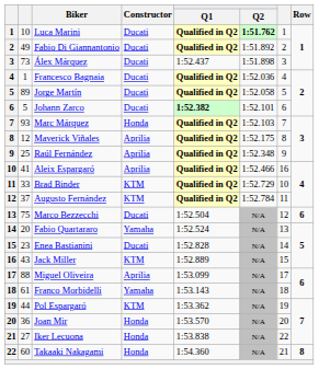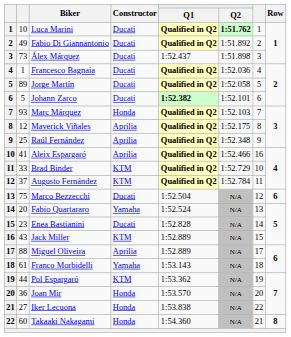 <table class="wikitable sortable" style="font-size: 85%;">
 <tr>
 <th rowspan="2"></th>
 <th rowspan="2"></th>
 <th rowspan="2">Biker</th>
 <th rowspan="2">Constructor</th>
 <th colspan="2" style="background:#eaecf0; text-align:center;"></th>
 <th rowspan="2"></th>
 <th rowspan="2">Row</th>
 </tr>
 <tr>
 <th scope="col">Q1</th>
 <th scope="col">Q2</th>
 </tr>
 <tr>
 <th scope="row">1</th>
 <td align="center">10</td>
 <td> <a href='#'>Luca Marini</a></td>
 <td><a href='#'>Ducati</a></td>
 <td style="background:#ffffbf;"><strong>Qualified in Q2</strong></td>
 <td style="background:#ccffcc;"><strong>1:51.762</strong></td>
 <td align="center">1</td>
 <td rowspan="3" align="center"><strong>1</strong></td>
 </tr>
 <tr>
 <th scope="row">2</th>
 <td align="center">49</td>
 <td> <a href='#'>Fabio Di Giannantonio</a></td>
 <td><a href='#'>Ducati</a></td>
 <td style="background:#ffffbf;"><strong>Qualified in Q2</strong></td>
 <td>1:51.892</td>
 <td align="center">2</td>
 </tr>
 <tr>
 <th scope="row">3</th>
 <td align="center">73</td>
 <td> <a href='#'>Álex Márquez</a></td>
 <td><a href='#'>Ducati</a></td>
 <td>1:52.437</td>
 <td>1:51.898</td>
 <td align="center">3</td>
 </tr>
 <tr>
 <th scope="row">4</th>
 <td align="center">1</td>
 <td> <a href='#'>Francesco Bagnaia</a></td>
 <td><a href='#'>Ducati</a></td>
 <td style="background:#ffffbf;"><strong>Qualified in Q2</strong></td>
 <td>1:52.036</td>
 <td align="center">4</td>
 <td rowspan="3" align="center"><strong>2</strong></td>
 </tr>
 <tr>
 <th scope="row">5</th>
 <td align="center">89</td>
 <td> <a href='#'>Jorge Martín</a></td>
 <td><a href='#'>Ducati</a></td>
 <td style="background:#ffffbf;"><strong>Qualified in Q2</strong></td>
 <td>1:52.058</td>
 <td align="center">5</td>
 </tr>
 <tr>
 <th scope="row">6</th>
 <td align="center">5</td>
 <td> <a href='#'>Johann Zarco</a></td>
 <td><a href='#'>Ducati</a></td>
 <td style="background:#ccffcc;"><strong>1:52.382</strong></td>
 <td>1:52.101</td>
 <td align="center">6</td>
 </tr>
 <tr>
 <th scope="row">7</th>
 <td align="center">93</td>
 <td> <a href='#'>Marc Márquez</a></td>
 <td><a href='#'>Honda</a></td>
 <td style="background:#ffffbf;"><strong>Qualified in Q2</strong></td>
 <td>1:52.103</td>
 <td align="center">7</td>
 <td rowspan="3" align="center"><strong>3</strong></td>
 </tr>
 <tr>
 <th scope="row">8</th>
 <td align="center">12</td>
 <td> <a href='#'>Maverick Viñales</a></td>
 <td><a href='#'>Aprilia</a></td>
 <td style="background:#ffffbf;"><strong>Qualified in Q2</strong></td>
 <td>1:52.175</td>
 <td align="center">8</td>
 </tr>
 <tr>
 <th scope="row">9</th>
 <td align="center">25</td>
 <td> <a href='#'>Raúl Fernández</a></td>
 <td><a href='#'>Aprilia</a></td>
 <td style="background:#ffffbf;"><strong>Qualified in Q2</strong></td>
 <td>1:52.348</td>
 <td align="center">9</td>
 </tr>
 <tr>
 <th scope="row">10</th>
 <td align="center">41</td>
 <td> <a href='#'>Aleix Espargaró</a></td>
 <td><a href='#'>Aprilia</a></td>
 <td style="background:#ffffbf;"><strong>Qualified in Q2</strong></td>
 <td>1:52.466</td>
 <td align="center">16</td>
 <td rowspan="3" align="center"><strong>4</strong></td>
 </tr>
 <tr>
 <th scope="row">11</th>
 <td align="center">33</td>
 <td> <a href='#'>Brad Binder</a></td>
 <td><a href='#'>KTM</a></td>
 <td style="background:#ffffbf;"><strong>Qualified in Q2</strong></td>
 <td>1:52.729</td>
 <td align="center">10</td>
 </tr>
 <tr>
 <th scope="row">12</th>
 <td align="center">37</td>
 <td> <a href='#'>Augusto Fernández</a></td>
 <td><a href='#'>KTM</a></td>
 <td style="background:#ffffbf;"><strong>Qualified in Q2</strong></td>
 <td>1:52.784</td>
 <td align="center">11</td>
 </tr>
 <tr>
 <th scope="row">13</th>
 <td align="center">75</td>
 <td> <a href='#'>Marco Bezzecchi</a></td>
 <td><a href='#'>Ducati</a></td>
 <td>1:52.504</td>
 <td style="background: silver" align="center" data-sort-value="19"><small>N/A</small></td>
 <td align="center">12</td>
 <td rowspan="1" align="center"><strong>6</strong></td>
 </tr>
 <tr>
 <th scope="row">14</th>
 <td align="center">20</td>
 <td> <a href='#'>Fabio Quartararo</a></td>
 <td><a href='#'>Yamaha</a></td>
 <td>1:52.524</td>
 <td style="background: silver" align="center" data-sort-value="19"><small>N/A</small></td>
 <td align="center">13</td>
 <td rowspan="3" align="center"><strong>5</strong></td>
 </tr>
 <tr>
 <th scope="row">15</th>
 <td align="center">23</td>
 <td> <a href='#'>Enea Bastianini</a></td>
 <td><a href='#'>Ducati</a></td>
 <td>1:52.828</td>
 <td style="background: silver" align="center" data-sort-value="19"><small>N/A</small></td>
 <td align="center">14</td>
 </tr>
 <tr>
 <th scope="row">16</th>
 <td align="center">43</td>
 <td> <a href='#'>Jack Miller</a></td>
 <td><a href='#'>KTM</a></td>
 <td>1:52.889</td>
 <td style="background: silver" align="center" data-sort-value="19"><small>N/A</small></td>
 <td align="center">15</td>
 </tr>
 <tr>
 <th scope="row">17</th>
 <td align="center">88</td>
 <td> <a href='#'>Miguel Oliveira</a></td>
 <td><a href='#'>Aprilia</a></td>
-<td>1:53.099</td>
+<td>1:52.889</td>
 <td style="background: silver" align="center" data-sort-value="19"><small>N/A</small></td>
 <td align="center">17</td>
 <td rowspan="2" align="center"><strong>6</strong></td>
 </tr>
 <tr>
 <th scope="row">18</th>
 <td align="center">61</td>
 <td> <a href='#'>Franco Morbidelli</a></td>
 <td><a href='#'>Yamaha</a></td>
 <td>1:53.143</td>
 <td style="background: silver" align="center" data-sort-value="19"><small>N/A</small></td>
 <td align="center">18</td>
 </tr>
 <tr>
 <th scope="row">19</th>
 <td align="center">44</td>
 <td> <a href='#'>Pol Espargaró</a></td>
 <td><a href='#'>KTM</a></td>
 <td>1:53.362</td>
 <td style="background: silver" align="center" data-sort-value="19"><small>N/A</small></td>
 <td align="center">19</td>
 <td rowspan="3" align="center"><strong>7</strong></td>
 </tr>
 <tr>
 <th scope="row">20</th>
 <td align="center">36</td>
 <td> <a href='#'>Joan Mir</a></td>
 <td><a href='#'>Honda</a></td>
 <td>1:53.570</td>
 <td style="background: silver" align="center" data-sort-value="21"><small>N/A</small></td>
 <td align="center">20</td>
 </tr>
 <tr>
 <th scope="row">21</th>
 <td align="center">27</td>
 <td> <a href='#'>Iker Lecuona</a></td>
 <td><a href='#'>Honda</a></td>
 <td>1:53.838</td>
 <td style="background: silver" align="center" data-sort-value="22"><small>N/A</small></td>
 <td align="center">22</td>
 </tr>
 <tr>
 <th scope="row">22</th>
 <td align="center">60</td>
 <td> <a href='#'>Takaaki Nakagami</a></td>
 <td><a href='#'>Honda</a></td>
 <td>1:54.360</td>
 <td style="background: silver" align="center" data-sort-value="23"><small>N/A</small></td>
 <td align="center">21</td>
 <td align="center"><strong>8</strong></td>
 </tr>
 <tr>
 <th colspan="8"></th>
 </tr>
 </table>
